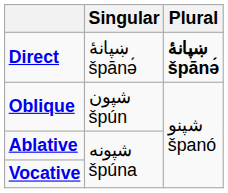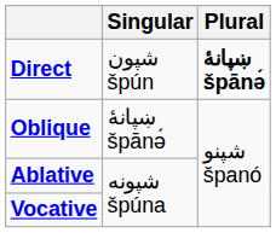 <table class="wikitable">
 <tr>
 <th></th>
 <th>Singular</th>
 <th>Plural</th>
 </tr>
 <tr>
 <td><strong><a href='#'>Direct</a></strong></td>
-<td>ښپانۀ<br>špānə́</td>
+<td>شپون<br>špún</td>
 <td><strong>ښپانۀ<br>špānə́</strong></td>
 </tr>
 <tr>
 <td><strong><a href='#'>Oblique</a></strong></td>
-<td>شپون<br>špún</td>
+<td>ښپانۀ<br>špānə́</td>
 <td rowspan="3">شپنو<br>španó</td>
 </tr>
 <tr>
 <td><strong><a href='#'>Ablative</a></strong></td>
 <td rowspan="2">شپونه<br>špúna</td>
 </tr>
 <tr>
 <td><strong><a href='#'>Vocative</a></strong></td>
 </tr>
 </table>
